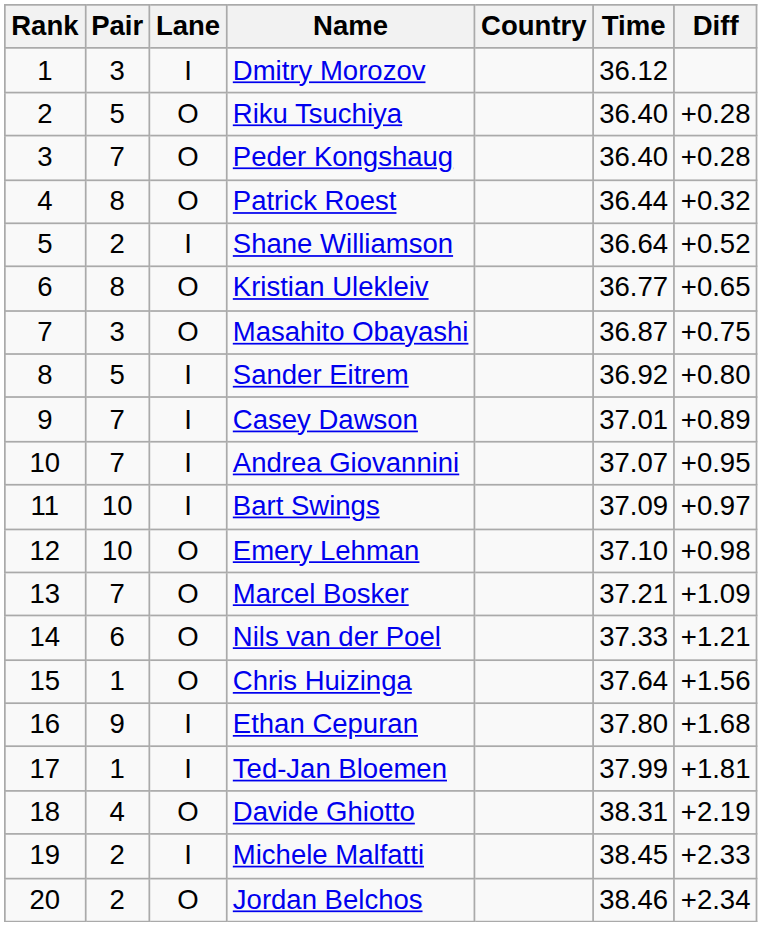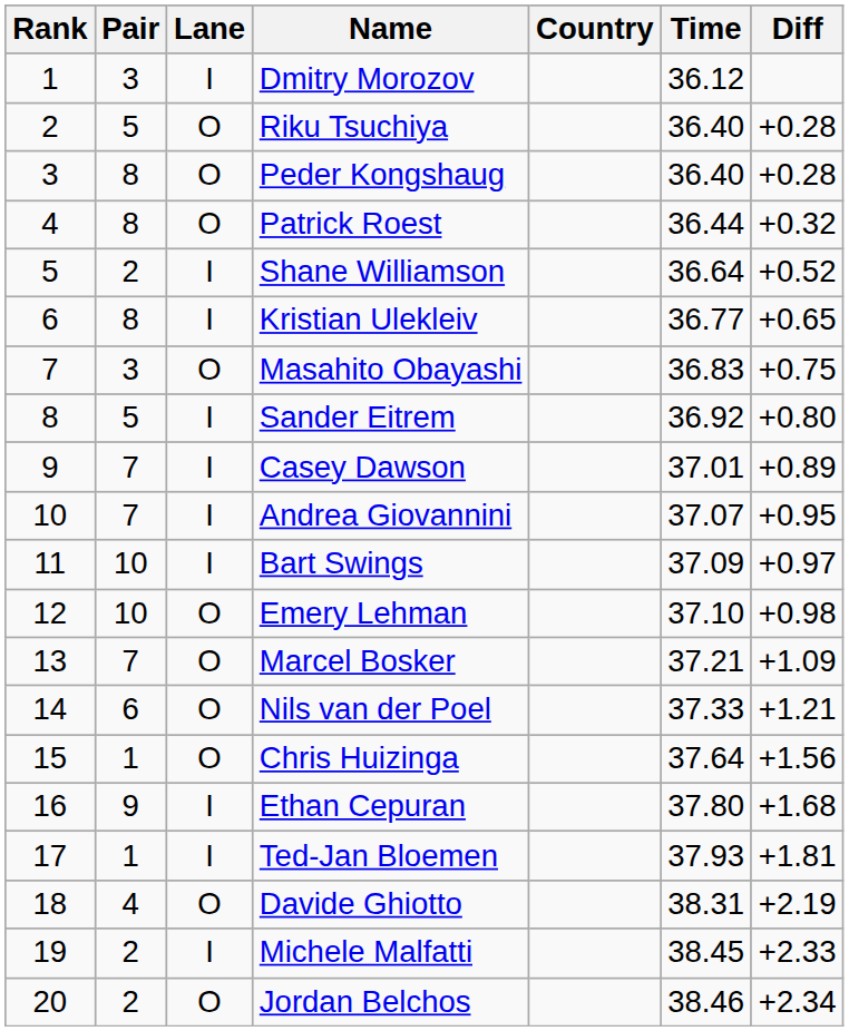 <table class="wikitable sortable" style="text-align:center">
 <tr>
 <th>Rank</th>
 <th>Pair</th>
 <th>Lane</th>
 <th>Name</th>
 <th>Country</th>
 <th>Time</th>
 <th>Diff</th>
 </tr>
 <tr>
 <td>1</td>
 <td>3</td>
 <td>I</td>
 <td align=left><a href='#'>Dmitry Morozov</a></td>
 <td align=left></td>
 <td>36.12</td>
 <td></td>
 </tr>
 <tr>
 <td>2</td>
 <td>5</td>
 <td>O</td>
 <td align=left><a href='#'>Riku Tsuchiya</a></td>
 <td align=left></td>
 <td>36.40</td>
 <td>+0.28</td>
 </tr>
 <tr>
 <td>3</td>
-<td>7</td>
+<td>8</td>
 <td>O</td>
 <td align=left><a href='#'>Peder Kongshaug</a></td>
 <td align=left></td>
 <td>36.40</td>
 <td>+0.28</td>
 </tr>
 <tr>
 <td>4</td>
 <td>8</td>
 <td>O</td>
 <td align=left><a href='#'>Patrick Roest</a></td>
 <td align=left></td>
 <td>36.44</td>
 <td>+0.32</td>
 </tr>
 <tr>
 <td>5</td>
 <td>2</td>
 <td>I</td>
 <td align=left><a href='#'>Shane Williamson</a></td>
 <td align=left></td>
 <td>36.64</td>
 <td>+0.52</td>
 </tr>
 <tr>
 <td>6</td>
 <td>8</td>
-<td>O</td>
+<td>I</td>
 <td align=left><a href='#'>Kristian Ulekleiv</a></td>
 <td align=left></td>
 <td>36.77</td>
 <td>+0.65</td>
 </tr>
 <tr>
 <td>7</td>
 <td>3</td>
 <td>O</td>
 <td align=left><a href='#'>Masahito Obayashi</a></td>
 <td align=left></td>
-<td>36.87</td>
+<td>36.83</td>
 <td>+0.75</td>
 </tr>
 <tr>
 <td>8</td>
 <td>5</td>
 <td>I</td>
 <td align=left><a href='#'>Sander Eitrem</a></td>
 <td align=left></td>
 <td>36.92</td>
 <td>+0.80</td>
 </tr>
 <tr>
 <td>9</td>
 <td>7</td>
 <td>I</td>
 <td align=left><a href='#'>Casey Dawson</a></td>
 <td align=left></td>
 <td>37.01</td>
 <td>+0.89</td>
 </tr>
 <tr>
 <td>10</td>
 <td>7</td>
 <td>I</td>
 <td align=left><a href='#'>Andrea Giovannini</a></td>
 <td align=left></td>
 <td>37.07</td>
 <td>+0.95</td>
 </tr>
 <tr>
 <td>11</td>
 <td>10</td>
 <td>I</td>
 <td align=left><a href='#'>Bart Swings</a></td>
 <td align=left></td>
 <td>37.09</td>
 <td>+0.97</td>
 </tr>
 <tr>
 <td>12</td>
 <td>10</td>
 <td>O</td>
 <td align=left><a href='#'>Emery Lehman</a></td>
 <td align=left></td>
 <td>37.10</td>
 <td>+0.98</td>
 </tr>
 <tr>
 <td>13</td>
 <td>7</td>
 <td>O</td>
 <td align=left><a href='#'>Marcel Bosker</a></td>
 <td align=left></td>
 <td>37.21</td>
 <td>+1.09</td>
 </tr>
 <tr>
 <td>14</td>
 <td>6</td>
 <td>O</td>
 <td align=left><a href='#'>Nils van der Poel</a></td>
 <td align=left></td>
 <td>37.33</td>
 <td>+1.21</td>
 </tr>
 <tr>
 <td>15</td>
 <td>1</td>
 <td>O</td>
 <td align=left><a href='#'>Chris Huizinga</a></td>
 <td align=left></td>
 <td>37.64</td>
 <td>+1.56</td>
 </tr>
 <tr>
 <td>16</td>
 <td>9</td>
 <td>I</td>
 <td align=left><a href='#'>Ethan Cepuran</a></td>
 <td align=left></td>
 <td>37.80</td>
 <td>+1.68</td>
 </tr>
 <tr>
 <td>17</td>
 <td>1</td>
 <td>I</td>
 <td align=left><a href='#'>Ted-Jan Bloemen</a></td>
 <td align=left></td>
-<td>37.99</td>
+<td>37.93</td>
 <td>+1.81</td>
 </tr>
 <tr>
 <td>18</td>
 <td>4</td>
 <td>O</td>
 <td align=left><a href='#'>Davide Ghiotto</a></td>
 <td align=left></td>
 <td>38.31</td>
 <td>+2.19</td>
 </tr>
 <tr>
 <td>19</td>
 <td>2</td>
 <td>I</td>
 <td align=left><a href='#'>Michele Malfatti</a></td>
 <td align=left></td>
 <td>38.45</td>
 <td>+2.33</td>
 </tr>
 <tr>
 <td>20</td>
 <td>2</td>
 <td>O</td>
 <td align=left><a href='#'>Jordan Belchos</a></td>
 <td align=left></td>
 <td>38.46</td>
 <td>+2.34</td>
 </tr>
 </table>
